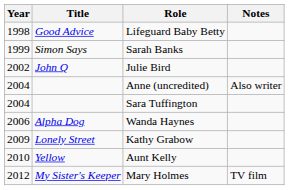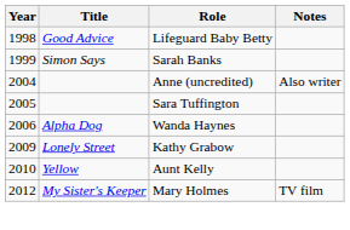 <table class="wikitable sortable">
 <tr>
 <th>Year</th>
 <th>Title</th>
 <th>Role</th>
 <th class="unsortable">Notes</th>
 </tr>
 <tr>
 <td>1998</td>
 <td><em><a href='#'>Good Advice</a></em></td>
 <td>Lifeguard Baby Betty</td>
 <td></td>
 </tr>
 <tr>
 <td>1999</td>
 <td><em>Simon Says</em></td>
 <td>Sarah Banks</td>
 <td></td>
 </tr>
 <tr>
-<td>2002</td>
-<td><em><a href='#'>John Q</a></em></td>
-<td>Julie Bird</td>
-<td></td>
-</tr>
-<tr>
 <td>2004</td>
 <td><em></em></td>
 <td>Anne (uncredited)</td>
 <td>Also writer</td>
 </tr>
 <tr>
-<td>2004</td>
+<td>2005</td>
 <td><em></em></td>
 <td>Sara Tuffington</td>
 <td></td>
 </tr>
 <tr>
 <td>2006</td>
 <td><em><a href='#'>Alpha Dog</a></em></td>
 <td>Wanda Haynes</td>
 <td></td>
 </tr>
 <tr>
 <td>2009</td>
 <td><em><a href='#'>Lonely Street</a></em></td>
 <td>Kathy Grabow</td>
 <td></td>
 </tr>
 <tr>
 <td>2010</td>
 <td><em><a href='#'>Yellow</a></em></td>
 <td>Aunt Kelly</td>
 <td></td>
 </tr>
 <tr>
 <td>2012</td>
 <td><em><a href='#'>My Sister's Keeper</a></em></td>
 <td>Mary Holmes</td>
 <td>TV film</td>
 </tr>
 </table>
